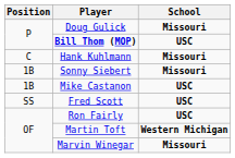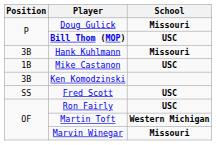 <table class="wikitable" style=text-align:center>
 <tr>
 <th>Position</th>
 <th>Player</th>
 <th>School</th>
 </tr>
 <tr>
 <td rowspan=2>P</td>
 <td><a href='#'>Doug Gulick</a></td>
 <td style=><strong>Missouri</strong></td>
 </tr>
 <tr>
 <td><strong><a href='#'>Bill Thom</a> (<a href='#'>MOP</a>)</strong></td>
 <td style=><strong>USC</strong></td>
 </tr>
 <tr>
-<td>C</td>
+<td>3B</td>
 <td><a href='#'>Hank Kuhlmann</a></td>
-<td style=><strong>Missouri</strong></td>
-</tr>
-<tr>
-<td>1B</td>
-<td><a href='#'>Sonny Siebert</a></td>
 <td style=><strong>Missouri</strong></td>
 </tr>
 <tr>
 <td>1B</td>
 <td><a href='#'>Mike Castanon</a></td>
 <td style=><strong>USC</strong></td>
+</tr>
+<tr>
+<td>3B</td>
+<td><a href='#'>Ken Komodzinski</a></td>
+<td style=></td>
 </tr>
 <tr>
 <td>SS</td>
 <td><a href='#'>Fred Scott</a></td>
 <td style=><strong>USC</strong></td>
 </tr>
 <tr>
 <td rowspan=3>OF</td>
 <td><a href='#'>Ron Fairly</a></td>
 <td style=><strong>USC</strong></td>
 </tr>
 <tr>
 <td><a href='#'>Martin Toft</a></td>
 <td style=><strong>Western Michigan</strong></td>
 </tr>
 <tr>
 <td><a href='#'>Marvin Winegar</a></td>
 <td style=><strong>Missouri</strong></td>
 </tr>
 </table>
